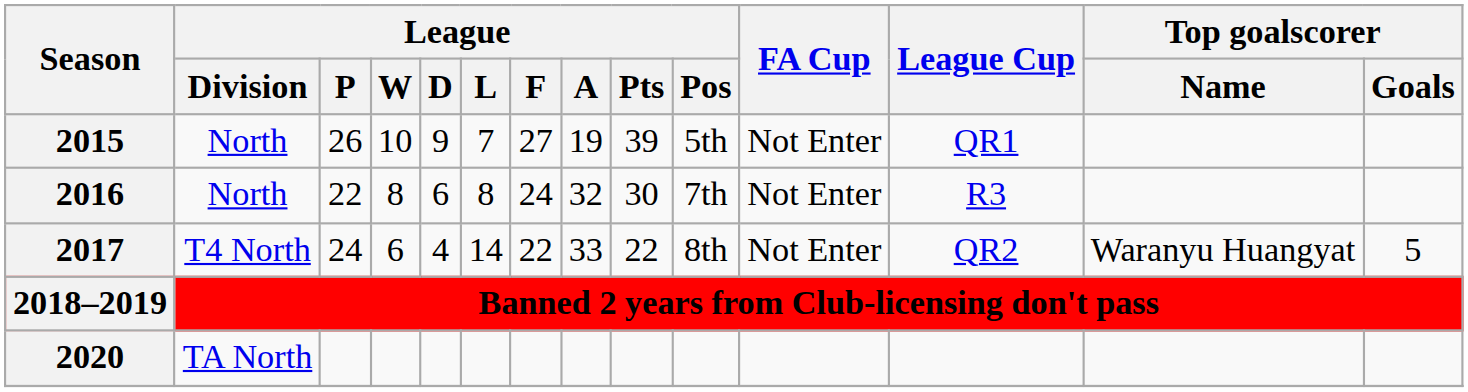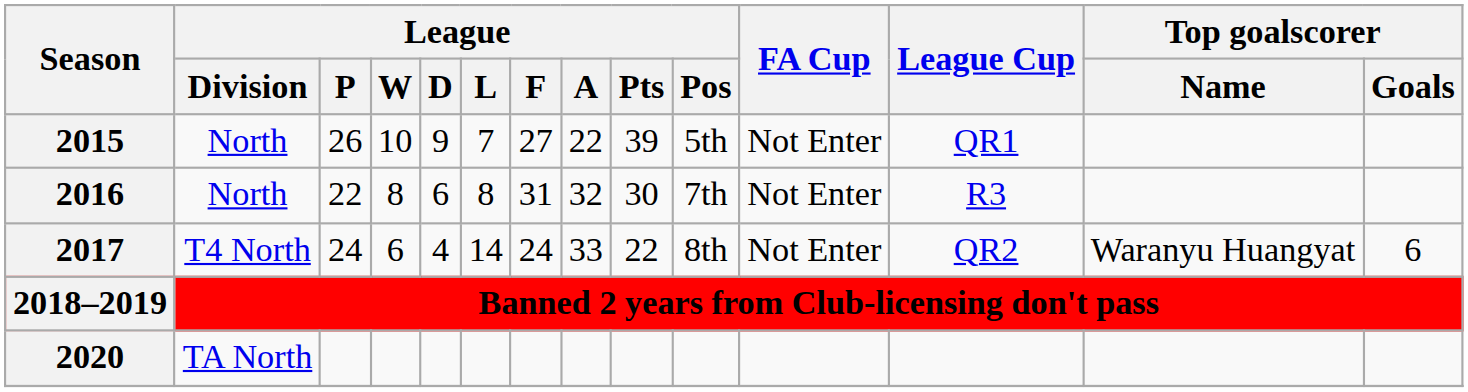 <table class="wikitable" style="text-align: center">
 <tr>
 <th rowspan=2>Season</th>
 <th colspan=9>League</th>
 <th rowspan=2><a href='#'>FA Cup</a></th>
 <th rowspan=2><a href='#'>League Cup</a></th>
 <th colspan=2>Top goalscorer</th>
 </tr>
 <tr>
 <th>Division</th>
 <th>P</th>
 <th>W</th>
 <th>D</th>
 <th>L</th>
 <th>F</th>
 <th>A</th>
 <th>Pts</th>
 <th>Pos</th>
 <th>Name</th>
 <th>Goals</th>
 </tr>
 <tr>
 <th>2015</th>
 <td><a href='#'>North</a></td>
 <td>26</td>
 <td>10</td>
 <td>9</td>
 <td>7</td>
 <td>27</td>
-<td>19</td>
+<td>22</td>
 <td>39</td>
 <td>5th</td>
 <td>Not Enter</td>
 <td><a href='#'>QR1</a></td>
 <td></td>
 <td></td>
 </tr>
 <tr>
 <th>2016</th>
 <td><a href='#'>North</a></td>
 <td>22</td>
 <td>8</td>
 <td>6</td>
 <td>8</td>
-<td>24</td>
+<td>31</td>
 <td>32</td>
 <td>30</td>
 <td>7th</td>
 <td>Not Enter</td>
 <td><a href='#'>R3</a></td>
 <td></td>
 <td></td>
 </tr>
 <tr>
 <th>2017</th>
 <td><a href='#'>T4 North</a></td>
 <td>24</td>
 <td>6</td>
 <td>4</td>
 <td>14</td>
-<td>22</td>
+<td>24</td>
 <td>33</td>
 <td>22</td>
 <td>8th</td>
 <td>Not Enter</td>
 <td><a href='#'>QR2</a></td>
 <td>Waranyu Huangyat</td>
-<td>5</td>
+<td>6</td>
 </tr>
 <tr bgcolor=red>
 <th>2018–2019</th>
 <td colspan=16><strong>Banned 2 years from Club-licensing don't pass</strong></td>
 </tr>
 <tr>
 <th>2020</th>
 <td><a href='#'>TA North</a></td>
 <td></td>
 <td></td>
 <td></td>
 <td></td>
 <td></td>
 <td></td>
 <td></td>
 <td></td>
 <td></td>
 <td></td>
 <td></td>
 <td></td>
 </tr>
 <tr>
 </tr>
 </table>
